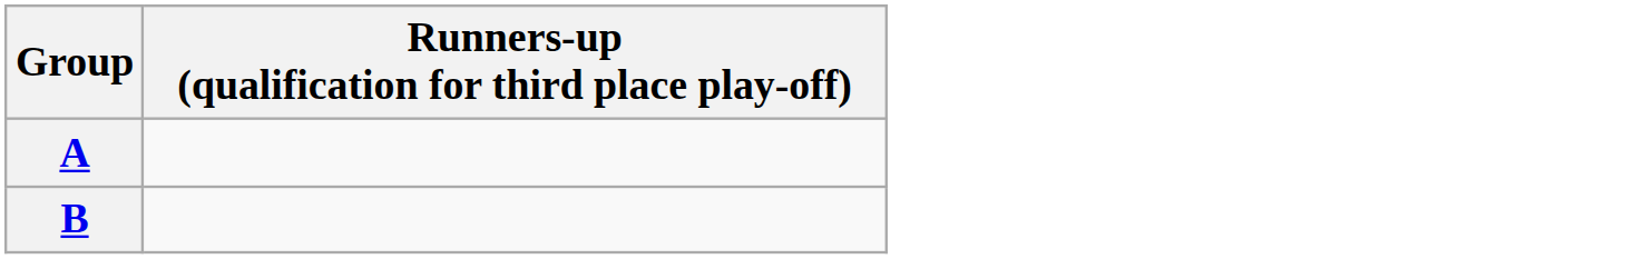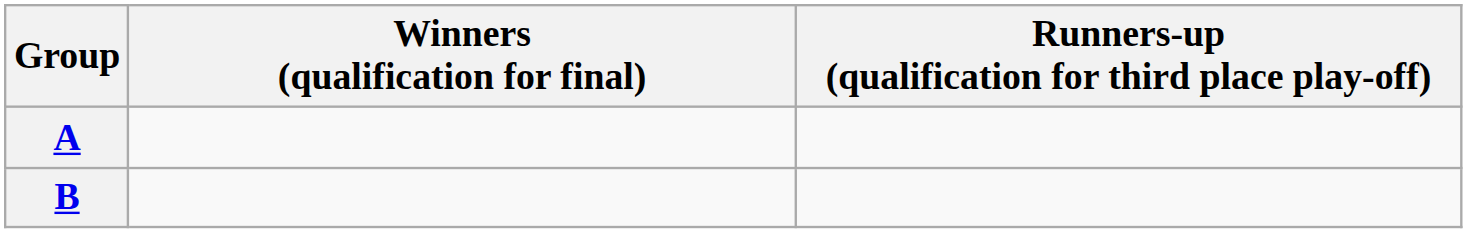 <table class=wikitable>
 <tr>
 <th>Group</th>
+<th width="275">Winners<br>(qualification for final)</th>
 <th width="275">Runners-up<br>(qualification for third place play-off)</th>
 </tr>
 <tr>
 <th><a href='#'>A</a></th>
 <td></td>
+<td></td>
 </tr>
 <tr>
 <th><a href='#'>B</a></th>
 <td></td>
+<td></td>
 </tr>
 </table>
